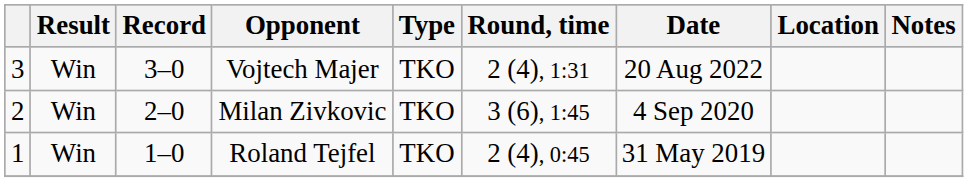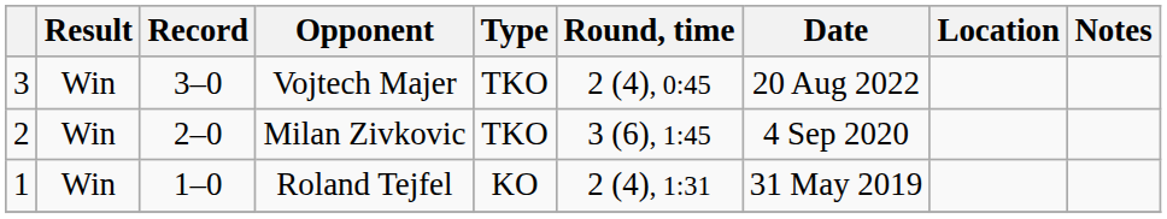 <table class="wikitable" style="text-align:center">
 <tr>
 <th></th>
 <th>Result</th>
 <th>Record</th>
 <th>Opponent</th>
 <th>Type</th>
 <th>Round, time</th>
 <th>Date</th>
 <th>Location</th>
 <th>Notes</th>
 </tr>
 <tr>
 <td>3</td>
 <td>Win</td>
 <td>3–0</td>
 <td>Vojtech Majer</td>
 <td>TKO</td>
-<td>2 (4)<small>, 1:31</small></td>
+<td>2 (4)<small>, 0:45</small></td>
 <td>20 Aug 2022</td>
 <td align=left></td>
 <td align=left></td>
 </tr>
 <tr>
 <td>2</td>
 <td>Win</td>
 <td>2–0</td>
 <td>Milan Zivkovic</td>
 <td>TKO</td>
 <td>3 (6)<small>, 1:45</small></td>
 <td>4 Sep 2020</td>
 <td align=left></td>
 <td align=left></td>
 </tr>
 <tr>
 <td>1</td>
 <td>Win</td>
 <td>1–0</td>
 <td>Roland Tejfel</td>
-<td>TKO</td>
-<td>2 (4)<small>, 0:45</small></td>
+<td>KO</td>
+<td>2 (4)<small>, 1:31</small></td>
 <td>31 May 2019</td>
 <td align=left></td>
 <td align=left></td>
 </tr>
 <tr>
 </tr>
 </table>
